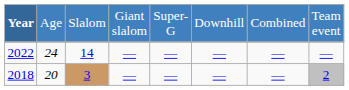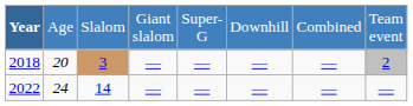 <table class="wikitable" style="font-size:95%; text-align:center; border:grey solid 1px; border-collapse:collapse;" width="40%">
 <tr style="background-color:#369; color:white;">
 <td rowspan="2" colspan="1" width="4%"><strong>Year</strong></td>
 </tr>
 <tr style="background-color:#4180be; color:white;">
 <td width="3%">Age</td>
 <td width="5%">Slalom</td>
 <td width="5%">Giant<br>slalom</td>
 <td width="5%">Super-G</td>
 <td width="5%">Downhill</td>
 <td width="5%">Combined</td>
 <td width="5%">Team event</td>
 </tr>
 <tr style="background-color:#8CB2D8; color:white;">
 </tr>
 <tr>
+<td><a href='#'>2018</a></td>
+<td><em>20</em></td>
+<td bgcolor=cc9966><a href='#'>3</a></td>
+<td><a href='#'>—</a></td>
+<td><a href='#'>—</a></td>
+<td><a href='#'>—</a></td>
+<td><a href='#'>—</a></td>
+<td style="background:silver;"><a href='#'>2</a></td>
+</tr>
+<tr>
 <td><a href='#'>2022</a></td>
 <td><em>24</em></td>
 <td><a href='#'>14</a></td>
 <td><a href='#'>—</a></td>
 <td><a href='#'>—</a></td>
 <td><a href='#'>—</a></td>
 <td><a href='#'>—</a></td>
 <td><a href='#'>—</a></td>
 </tr>
-<tr>
-<td><a href='#'>2018</a></td>
-<td><em>20</em></td>
-<td bgcolor=cc9966><a href='#'>3</a></td>
-<td><a href='#'>—</a></td>
-<td><a href='#'>—</a></td>
-<td><a href='#'>—</a></td>
-<td><a href='#'>—</a></td>
-<td style="background:silver;"><a href='#'>2</a></td>
-</tr>
 </table>
